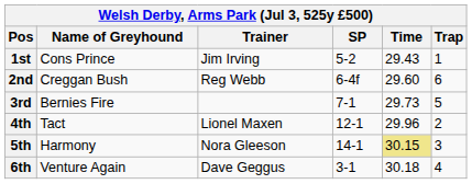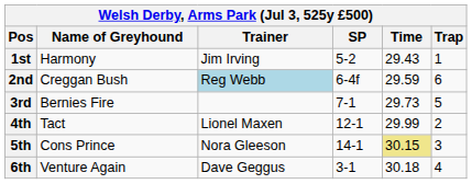 <table class="wikitable">
 <tr>
 <th colspan="6"><a href='#'>Welsh Derby</a>, <a href='#'>Arms Park</a> (Jul 3, 525y £500)</th>
 </tr>
 <tr>
 <th width=30>Pos</th>
 <th width=180>Name of Greyhound</th>
 <th width=150>Trainer</th>
 <th width=50>SP</th>
 <th width=50>Time</th>
 <th width=30>Trap</th>
 </tr>
 <tr>
 <th>1st</th>
-<td>Cons Prince</td>
+<td>Harmony</td>
 <td>Jim Irving</td>
 <td>5-2</td>
 <td>29.43</td>
 <td>1</td>
 </tr>
 <tr>
 <th>2nd</th>
 <td>Creggan Bush</td>
-<td>Reg Webb</td>
+<td style="background: lightblue;">Reg Webb</td>
 <td>6-4f</td>
-<td>29.60</td>
+<td>29.59</td>
 <td>6</td>
 </tr>
 <tr>
 <th>3rd</th>
 <td>Bernies Fire</td>
 <td></td>
 <td>7-1</td>
 <td>29.73</td>
 <td>5</td>
 </tr>
 <tr>
 <th>4th</th>
 <td>Tact</td>
 <td>Lionel Maxen</td>
 <td>12-1</td>
-<td>29.96</td>
+<td>29.99</td>
 <td>2</td>
 </tr>
 <tr>
 <th>5th</th>
-<td>Harmony</td>
+<td>Cons Prince</td>
 <td>Nora Gleeson</td>
 <td>14-1</td>
 <td style="background: khaki;">30.15</td>
 <td>3</td>
 </tr>
 <tr>
 <th>6th</th>
 <td>Venture Again</td>
 <td>Dave Geggus</td>
 <td>3-1</td>
 <td>30.18</td>
 <td>4</td>
 </tr>
 </table>
